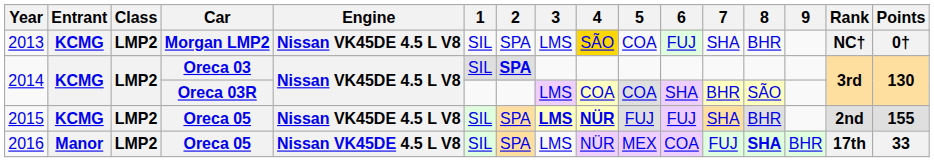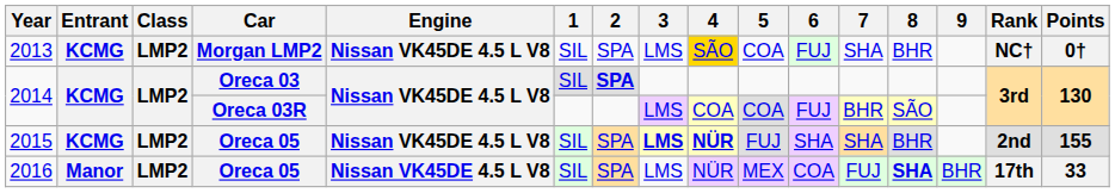 <table class="wikitable" style="text-align:center; font-size:90%">
 <tr>
 <th>Year</th>
 <th>Entrant</th>
 <th>Class</th>
 <th>Car</th>
 <th>Engine</th>
 <th>1</th>
 <th>2</th>
 <th>3</th>
 <th>4</th>
 <th>5</th>
 <th>6</th>
 <th>7</th>
 <th>8</th>
 <th>9</th>
 <th>Rank</th>
 <th>Points</th>
 </tr>
 <tr>
 <td><a href='#'>2013</a></td>
 <th><a href='#'>KCMG</a></th>
 <th>LMP2</th>
 <th><a href='#'>Morgan LMP2</a></th>
 <th><a href='#'>Nissan</a> VK45DE 4.5 L V8</th>
 <td><a href='#'>SIL</a></td>
 <td><a href='#'>SPA</a></td>
 <td><a href='#'>LMS</a></td>
 <td style="background: gold;"><a href='#'>SÃO</a></td>
 <td><a href='#'>COA</a></td>
 <td style="background:#DFFFDF;"><a href='#'>FUJ</a><br></td>
 <td><a href='#'>SHA</a></td>
 <td><a href='#'>BHR</a></td>
 <td></td>
 <th>NC†</th>
 <th>0†</th>
 </tr>
 <tr>
 <td rowspan=2><a href='#'>2014</a></td>
 <th rowspan=2><a href='#'>KCMG</a></th>
 <th rowspan=2>LMP2</th>
 <th><a href='#'>Oreca 03</a></th>
 <th rowspan=2><a href='#'>Nissan</a> VK45DE 4.5 L V8</th>
 <td style="background:#DFDFDF;"><a href='#'>SIL</a><br></td>
 <td style="background:#DFDFDF;"><strong><a href='#'>SPA</a></strong><br></td>
 <td></td>
 <td></td>
 <td></td>
 <td></td>
 <td></td>
 <td></td>
 <td></td>
 <td rowspan=2 style="background:#FFDF9F;"><strong>3rd</strong></td>
 <td rowspan=2 style="background:#FFDF9F;"><strong>130</strong></td>
 </tr>
 <tr>
 <th><a href='#'>Oreca 03R</a></th>
 <td></td>
 <td></td>
 <td style="background:#EFCFFF;"><a href='#'>LMS</a><br></td>
 <td style="background:#FFFFBF;"><a href='#'>COA</a><br></td>
 <td style="background:#DFDFDF;"><a href='#'>COA</a><br></td>
-<td style="background:#EFCFFF;"><a href='#'>SHA</a><br></td>
+<td style="background:#EFCFFF;"><a href='#'>FUJ</a><br></td>
 <td style="background:#FFFFBF;"><a href='#'>BHR</a><br></td>
 <td style="background:#FFFFBF;"><a href='#'>SÃO</a><br></td>
 <td></td>
 </tr>
 <tr>
 <td><a href='#'>2015</a></td>
 <th><a href='#'>KCMG</a></th>
 <th>LMP2</th>
 <th><a href='#'>Oreca 05</a></th>
 <th><a href='#'>Nissan</a> VK45DE 4.5 L V8</th>
 <td style="background:#DFFFDF;"><a href='#'>SIL</a><br></td>
 <td style="background:#FFDF9F;"><a href='#'>SPA</a><br></td>
 <td style="background:#FFFFBF;"><strong><a href='#'>LMS</a></strong><br></td>
 <td style="background:#FFFFBF;"><strong><a href='#'>NÜR</a></strong><br></td>
 <td style="background:#DFDFDF;"><a href='#'>FUJ</a><br></td>
-<td style="background:#EFCFFF;"><a href='#'>FUJ</a><br></td>
+<td style="background:#EFCFFF;"><a href='#'>SHA</a><br></td>
 <td style="background:#FFDF9F;"><a href='#'>SHA</a><br></td>
 <td style="background:#DFDFDF;"><a href='#'>BHR</a><br></td>
 <td></td>
 <th style="background:#DFDFDF;">2nd</th>
 <th style="background:#DFDFDF;">155</th>
 </tr>
 <tr>
 <td><a href='#'>2016</a></td>
 <th><a href='#'>Manor</a></th>
 <th>LMP2</th>
 <th><a href='#'>Oreca 05</a></th>
 <th><a href='#'>Nissan VK45DE</a> 4.5 L V8</th>
 <td style="background:#DFFFDF;"><a href='#'>SIL</a><br></td>
 <td style="background:#FFDF9F;"><a href='#'>SPA</a><br></td>
 <td><a href='#'>LMS</a></td>
 <td style="background:#EFCFFF;"><a href='#'>NÜR</a><br></td>
 <td style="background:#EFCFFF;"><a href='#'>MEX</a><br></td>
 <td style="background:#EFCFFF;"><a href='#'>COA</a><br></td>
 <td style="background:#DFFFDF;"><a href='#'>FUJ</a><br></td>
 <td style="background:#DFFFDF;"><strong><a href='#'>SHA</a></strong><br></td>
 <td style="background:#DFFFDF;"><a href='#'>BHR</a><br></td>
 <th>17th</th>
 <th>33</th>
 </tr>
 </table>
